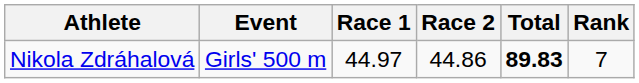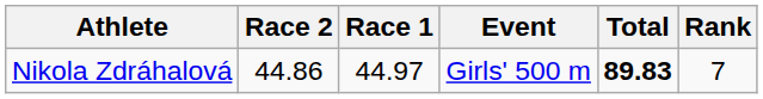 <table class="wikitable">
 <tr>
 <th>Athlete</th>
+<th>Race 2</th>
+<th>Race 1</th>
 <th>Event</th>
-<th>Race 1</th>
-<th>Race 2</th>
 <th>Total</th>
 <th>Rank</th>
 </tr>
 <tr>
 <td rowspan=1><a href='#'>Nikola Zdráhalová</a></td>
+<td align="center">44.86</td>
+<td align="center">44.97</td>
 <td><a href='#'>Girls' 500 m</a></td>
-<td align="center">44.97</td>
-<td align="center">44.86</td>
 <td align="center"><strong>89.83</strong></td>
 <td align="center">7</td>
 </tr>
 </table>
